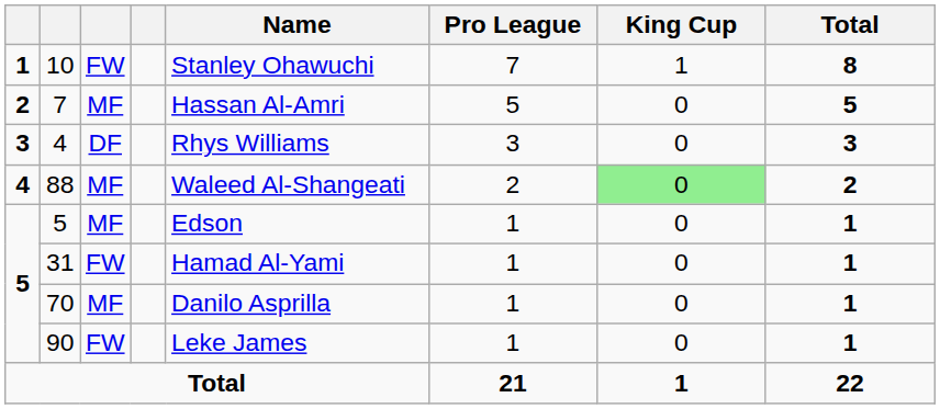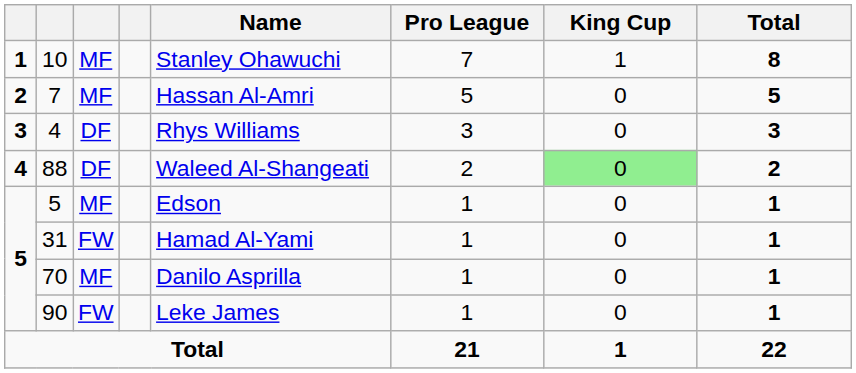 <table class="wikitable" style="text-align:center">
 <tr>
 <th width=15></th>
 <th width=15></th>
 <th width=15></th>
 <th width=15></th>
 <th width=160>Name</th>
 <th width=100>Pro League</th>
 <th width=100>King Cup</th>
 <th width=100>Total</th>
 </tr>
 <tr>
 <td><strong>1</strong></td>
 <td>10</td>
-<td><a href='#'>FW</a></td>
+<td><a href='#'>MF</a></td>
 <td></td>
 <td align=left><a href='#'>Stanley Ohawuchi</a></td>
 <td>7</td>
 <td>1</td>
 <td><strong>8</strong></td>
 </tr>
 <tr>
 <td><strong>2</strong></td>
 <td>7</td>
 <td><a href='#'>MF</a></td>
 <td></td>
 <td align=left><a href='#'>Hassan Al-Amri</a></td>
 <td>5</td>
 <td>0</td>
 <td><strong>5</strong></td>
 </tr>
 <tr>
 <td><strong>3</strong></td>
 <td>4</td>
 <td><a href='#'>DF</a></td>
 <td></td>
 <td align=left><a href='#'>Rhys Williams</a></td>
 <td>3</td>
 <td>0</td>
 <td><strong>3</strong></td>
 </tr>
 <tr>
 <td><strong>4</strong></td>
 <td>88</td>
-<td><a href='#'>MF</a></td>
+<td><a href='#'>DF</a></td>
 <td></td>
 <td align=left><a href='#'>Waleed Al-Shangeati</a></td>
 <td>2</td>
 <td style="background: lightgreen;">0</td>
 <td><strong>2</strong></td>
 </tr>
 <tr>
 <td rowspan=4><strong>5</strong></td>
 <td>5</td>
 <td><a href='#'>MF</a></td>
 <td></td>
 <td align=left><a href='#'>Edson</a></td>
 <td>1</td>
 <td>0</td>
 <td><strong>1</strong></td>
 </tr>
 <tr>
 <td>31</td>
 <td><a href='#'>FW</a></td>
 <td></td>
 <td align=left><a href='#'>Hamad Al-Yami</a></td>
 <td>1</td>
 <td>0</td>
 <td><strong>1</strong></td>
 </tr>
 <tr>
 <td>70</td>
 <td><a href='#'>MF</a></td>
 <td></td>
 <td align=left><a href='#'>Danilo Asprilla</a></td>
 <td>1</td>
 <td>0</td>
 <td><strong>1</strong></td>
 </tr>
 <tr>
 <td>90</td>
 <td><a href='#'>FW</a></td>
 <td></td>
 <td align=left><a href='#'>Leke James</a></td>
 <td>1</td>
 <td>0</td>
 <td><strong>1</strong></td>
 </tr>
 <tr>
 <td colspan=5><strong>Total</strong></td>
 <td><strong>21</strong></td>
 <td><strong>1</strong></td>
 <td><strong>22</strong></td>
 </tr>
 </table>
